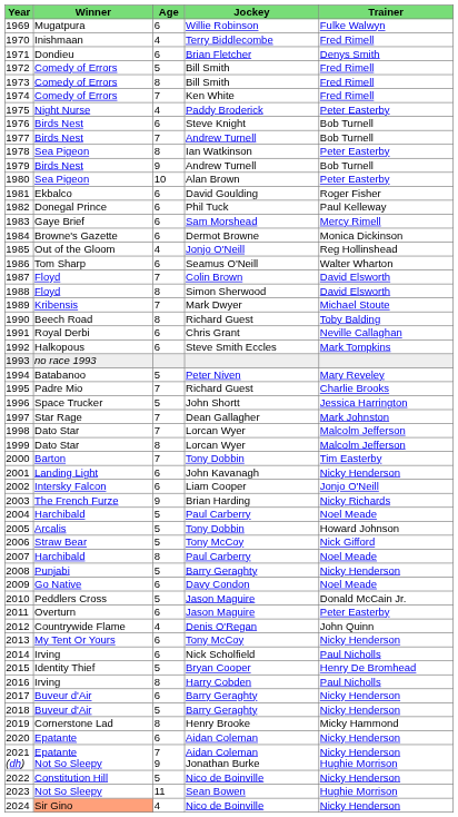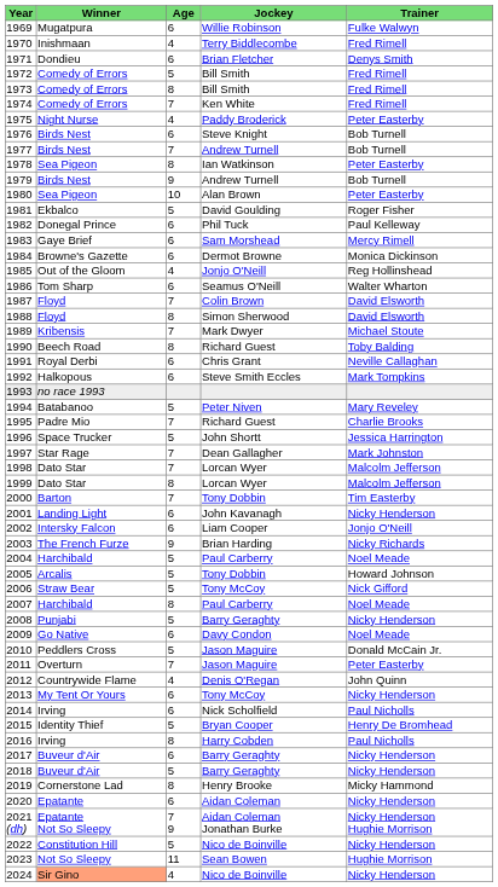 <table class = "sortable" | border="1" style="border-collapse: collapse; font-size:90%">
 <tr bgcolor="#77dd77" align="center">
 <th width="36px"><strong>Year</strong><br></th>
 <th width="160px"><strong>Winner</strong><br></th>
 <th width="40px"><strong>Age</strong><br></th>
 <th width="180px"><strong>Jockey</strong><br></th>
 <th width="180px"><strong>Trainer</strong><br></th>
 </tr>
 <tr>
 <td>1969</td>
 <td>Mugatpura</td>
 <td>6</td>
 <td><a href='#'>Willie Robinson</a></td>
 <td><a href='#'>Fulke Walwyn</a></td>
 </tr>
 <tr>
 <td>1970</td>
 <td>Inishmaan</td>
 <td>4</td>
 <td><a href='#'>Terry Biddlecombe</a></td>
 <td><a href='#'>Fred Rimell</a></td>
 </tr>
 <tr>
 <td>1971</td>
 <td>Dondieu</td>
 <td>6</td>
 <td><a href='#'>Brian Fletcher</a></td>
 <td><a href='#'>Denys Smith</a></td>
 </tr>
 <tr>
 <td>1972</td>
 <td><a href='#'>Comedy of Errors</a></td>
 <td>5</td>
 <td>Bill Smith</td>
 <td><a href='#'>Fred Rimell</a></td>
 </tr>
 <tr>
 <td>1973</td>
 <td><a href='#'>Comedy of Errors</a></td>
 <td>8</td>
 <td>Bill Smith</td>
 <td><a href='#'>Fred Rimell</a></td>
 </tr>
 <tr>
 <td>1974</td>
 <td><a href='#'>Comedy of Errors</a></td>
 <td>7</td>
 <td>Ken White</td>
 <td><a href='#'>Fred Rimell</a></td>
 </tr>
 <tr>
 <td>1975</td>
 <td><a href='#'>Night Nurse</a></td>
 <td>4</td>
 <td><a href='#'>Paddy Broderick</a></td>
 <td><a href='#'>Peter Easterby</a></td>
 </tr>
 <tr>
 <td>1976</td>
 <td><a href='#'>Birds Nest</a></td>
 <td>6</td>
 <td>Steve Knight</td>
 <td>Bob Turnell</td>
 </tr>
 <tr>
 <td>1977</td>
 <td><a href='#'>Birds Nest</a></td>
 <td>7</td>
 <td><a href='#'>Andrew Turnell</a></td>
 <td>Bob Turnell</td>
 </tr>
 <tr>
 <td>1978</td>
 <td><a href='#'>Sea Pigeon</a></td>
 <td>8</td>
 <td>Ian Watkinson</td>
 <td><a href='#'>Peter Easterby</a></td>
 </tr>
 <tr>
 <td>1979</td>
 <td><a href='#'>Birds Nest</a></td>
 <td>9</td>
 <td>Andrew Turnell</td>
 <td>Bob Turnell</td>
 </tr>
 <tr>
 <td>1980</td>
 <td><a href='#'>Sea Pigeon</a> </td>
 <td>10</td>
 <td>Alan Brown</td>
 <td><a href='#'>Peter Easterby</a></td>
 </tr>
 <tr>
 <td>1981</td>
 <td>Ekbalco</td>
-<td>6</td>
+<td>5</td>
 <td>David Goulding</td>
 <td>Roger Fisher</td>
 </tr>
 <tr>
 <td>1982</td>
 <td>Donegal Prince</td>
 <td>6</td>
 <td>Phil Tuck</td>
 <td>Paul Kelleway</td>
 </tr>
 <tr>
 <td>1983</td>
 <td>Gaye Brief</td>
 <td>6</td>
 <td><a href='#'>Sam Morshead</a></td>
 <td><a href='#'>Mercy Rimell</a></td>
 </tr>
 <tr>
 <td>1984</td>
 <td>Browne's Gazette</td>
 <td>6</td>
 <td>Dermot Browne</td>
 <td>Monica Dickinson</td>
 </tr>
 <tr>
 <td>1985</td>
 <td>Out of the Gloom</td>
 <td>4</td>
 <td><a href='#'>Jonjo O'Neill</a></td>
 <td>Reg Hollinshead</td>
 </tr>
 <tr>
 <td>1986</td>
 <td>Tom Sharp</td>
 <td>6</td>
 <td>Seamus O'Neill</td>
 <td>Walter Wharton</td>
 </tr>
 <tr>
 <td>1987</td>
 <td><a href='#'>Floyd</a></td>
 <td>7</td>
 <td><a href='#'>Colin Brown</a></td>
 <td><a href='#'>David Elsworth</a></td>
 </tr>
 <tr>
 <td>1988</td>
 <td><a href='#'>Floyd</a></td>
 <td>8</td>
 <td>Simon Sherwood</td>
 <td><a href='#'>David Elsworth</a></td>
 </tr>
 <tr>
 <td>1989</td>
 <td><a href='#'>Kribensis</a></td>
 <td>7</td>
 <td>Mark Dwyer</td>
 <td><a href='#'>Michael Stoute</a></td>
 </tr>
 <tr>
 <td>1990</td>
 <td>Beech Road</td>
 <td>8</td>
 <td>Richard Guest</td>
 <td><a href='#'>Toby Balding</a></td>
 </tr>
 <tr>
 <td>1991</td>
 <td>Royal Derbi</td>
 <td>6</td>
 <td>Chris Grant</td>
 <td><a href='#'>Neville Callaghan</a></td>
 </tr>
 <tr>
 <td>1992</td>
 <td>Halkopous</td>
 <td>6</td>
 <td>Steve Smith Eccles</td>
 <td><a href='#'>Mark Tompkins</a></td>
 </tr>
 <tr bgcolor="#eeeeee">
 <td><span>1993</span></td>
 <td><em>no race 1993</em> </td>
 <td></td>
 <td></td>
 <td></td>
 </tr>
 <tr>
 <td>1994</td>
 <td>Batabanoo</td>
 <td>5</td>
 <td><a href='#'>Peter Niven</a></td>
 <td><a href='#'>Mary Reveley</a></td>
 </tr>
 <tr>
 <td>1995</td>
 <td>Padre Mio</td>
 <td>7</td>
 <td>Richard Guest</td>
 <td><a href='#'>Charlie Brooks</a></td>
 </tr>
 <tr>
 <td>1996</td>
 <td>Space Trucker</td>
 <td>5</td>
 <td>John Shortt</td>
 <td><a href='#'>Jessica Harrington</a></td>
 </tr>
 <tr>
 <td>1997</td>
 <td>Star Rage</td>
 <td>7</td>
 <td>Dean Gallagher</td>
 <td><a href='#'>Mark Johnston</a></td>
 </tr>
 <tr>
 <td>1998</td>
 <td>Dato Star</td>
 <td>7</td>
 <td>Lorcan Wyer</td>
 <td><a href='#'>Malcolm Jefferson</a></td>
 </tr>
 <tr>
 <td>1999</td>
 <td>Dato Star</td>
 <td>8</td>
 <td>Lorcan Wyer</td>
 <td><a href='#'>Malcolm Jefferson</a></td>
 </tr>
 <tr>
 <td>2000</td>
 <td><a href='#'>Barton</a></td>
 <td>7</td>
 <td><a href='#'>Tony Dobbin</a></td>
 <td><a href='#'>Tim Easterby</a></td>
 </tr>
 <tr>
 <td>2001</td>
 <td><a href='#'>Landing Light</a></td>
 <td>6</td>
 <td>John Kavanagh</td>
 <td><a href='#'>Nicky Henderson</a></td>
 </tr>
 <tr>
 <td>2002</td>
 <td><a href='#'>Intersky Falcon</a></td>
 <td>6</td>
 <td>Liam Cooper</td>
 <td><a href='#'>Jonjo O'Neill</a></td>
 </tr>
 <tr>
 <td>2003</td>
 <td><a href='#'>The French Furze</a></td>
 <td>9</td>
 <td>Brian Harding</td>
 <td><a href='#'>Nicky Richards</a></td>
 </tr>
 <tr>
 <td>2004</td>
 <td><a href='#'>Harchibald</a></td>
 <td>5</td>
 <td><a href='#'>Paul Carberry</a></td>
 <td><a href='#'>Noel Meade</a></td>
 </tr>
 <tr>
 <td>2005</td>
 <td><a href='#'>Arcalis</a></td>
 <td>5</td>
 <td><a href='#'>Tony Dobbin</a></td>
 <td>Howard Johnson</td>
 </tr>
 <tr>
 <td>2006</td>
 <td><a href='#'>Straw Bear</a></td>
 <td>5</td>
 <td><a href='#'>Tony McCoy</a></td>
 <td><a href='#'>Nick Gifford</a></td>
 </tr>
 <tr>
 <td>2007</td>
 <td><a href='#'>Harchibald</a></td>
 <td>8</td>
 <td><a href='#'>Paul Carberry</a></td>
 <td><a href='#'>Noel Meade</a></td>
 </tr>
 <tr>
 <td>2008</td>
 <td><a href='#'>Punjabi</a> </td>
 <td>5</td>
 <td><a href='#'>Barry Geraghty</a></td>
 <td><a href='#'>Nicky Henderson</a></td>
 </tr>
 <tr>
 <td>2009</td>
 <td><a href='#'>Go Native</a></td>
 <td>6</td>
 <td><a href='#'>Davy Condon</a></td>
 <td><a href='#'>Noel Meade</a></td>
 </tr>
 <tr>
 <td>2010</td>
 <td>Peddlers Cross </td>
 <td>5</td>
 <td><a href='#'>Jason Maguire</a></td>
 <td>Donald McCain Jr.</td>
 </tr>
 <tr>
 <td>2011</td>
 <td>Overturn</td>
-<td>6</td>
+<td>7</td>
 <td><a href='#'>Jason Maguire</a></td>
 <td><a href='#'>Peter Easterby</a></td>
 </tr>
 <tr>
 <td>2012</td>
 <td>Countrywide Flame</td>
 <td>4</td>
 <td><a href='#'>Denis O'Regan</a></td>
 <td>John Quinn</td>
 </tr>
 <tr>
 <td>2013</td>
 <td><a href='#'>My Tent Or Yours</a></td>
 <td>6</td>
 <td><a href='#'>Tony McCoy</a></td>
 <td><a href='#'>Nicky Henderson</a></td>
 </tr>
 <tr>
 <td>2014</td>
 <td>Irving</td>
 <td>6</td>
 <td>Nick Scholfield</td>
 <td><a href='#'>Paul Nicholls</a></td>
 </tr>
 <tr>
 <td>2015</td>
 <td>Identity Thief</td>
 <td>5</td>
 <td><a href='#'>Bryan Cooper</a></td>
 <td><a href='#'>Henry De Bromhead</a></td>
 </tr>
 <tr>
 <td>2016</td>
 <td>Irving</td>
 <td>8</td>
 <td><a href='#'>Harry Cobden</a></td>
 <td><a href='#'>Paul Nicholls</a></td>
 </tr>
 <tr>
 <td>2017</td>
 <td><a href='#'>Buveur d'Air</a></td>
 <td>6</td>
 <td><a href='#'>Barry Geraghty</a></td>
 <td><a href='#'>Nicky Henderson</a></td>
 </tr>
 <tr>
 <td>2018</td>
 <td><a href='#'>Buveur d'Air</a></td>
 <td>5</td>
 <td><a href='#'>Barry Geraghty</a></td>
 <td><a href='#'>Nicky Henderson</a></td>
 </tr>
 <tr>
 <td>2019</td>
 <td>Cornerstone Lad</td>
 <td>8</td>
 <td>Henry Brooke</td>
 <td>Micky Hammond</td>
 </tr>
 <tr>
 <td>2020</td>
 <td><a href='#'>Epatante</a></td>
 <td>6</td>
 <td><a href='#'>Aidan Coleman</a></td>
 <td><a href='#'>Nicky Henderson</a></td>
 </tr>
 <tr>
 <td>2021<br><em>(<a href='#'>dh</a>)</em></td>
 <td><a href='#'>Epatante</a><br><a href='#'>Not So Sleepy</a></td>
 <td>7<br>9</td>
 <td><a href='#'>Aidan Coleman</a><br>Jonathan Burke</td>
 <td><a href='#'>Nicky Henderson</a><br><a href='#'>Hughie Morrison</a></td>
 </tr>
 <tr>
 <td>2022</td>
 <td><a href='#'>Constitution Hill</a></td>
 <td>5</td>
 <td><a href='#'>Nico de Boinville</a></td>
 <td><a href='#'>Nicky Henderson</a></td>
 </tr>
 <tr>
 <td>2023</td>
 <td><a href='#'>Not So Sleepy</a></td>
 <td>11</td>
 <td><a href='#'>Sean Bowen</a></td>
 <td><a href='#'>Hughie Morrison</a></td>
 </tr>
 <tr>
 <td>2024</td>
 <td style="background: lightsalmon;">Sir Gino</td>
 <td>4</td>
 <td><a href='#'>Nico de Boinville</a></td>
 <td><a href='#'>Nicky Henderson</a></td>
 </tr>
 </table>
